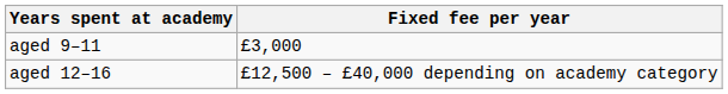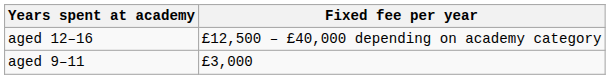 <table class="wikitable">
 <tr>
 <th>Years spent at academy</th>
 <th>Fixed fee per year</th>
 </tr>
 <tr>
+<td>aged 12–16</td>
+<td>£12,500 – £40,000 depending on academy category</td>
+</tr>
+<tr>
 <td>aged 9–11</td>
 <td>£3,000</td>
 </tr>
-<tr>
-<td>aged 12–16</td>
-<td>£12,500 – £40,000 depending on academy category</td>
-</tr>
 </table>
